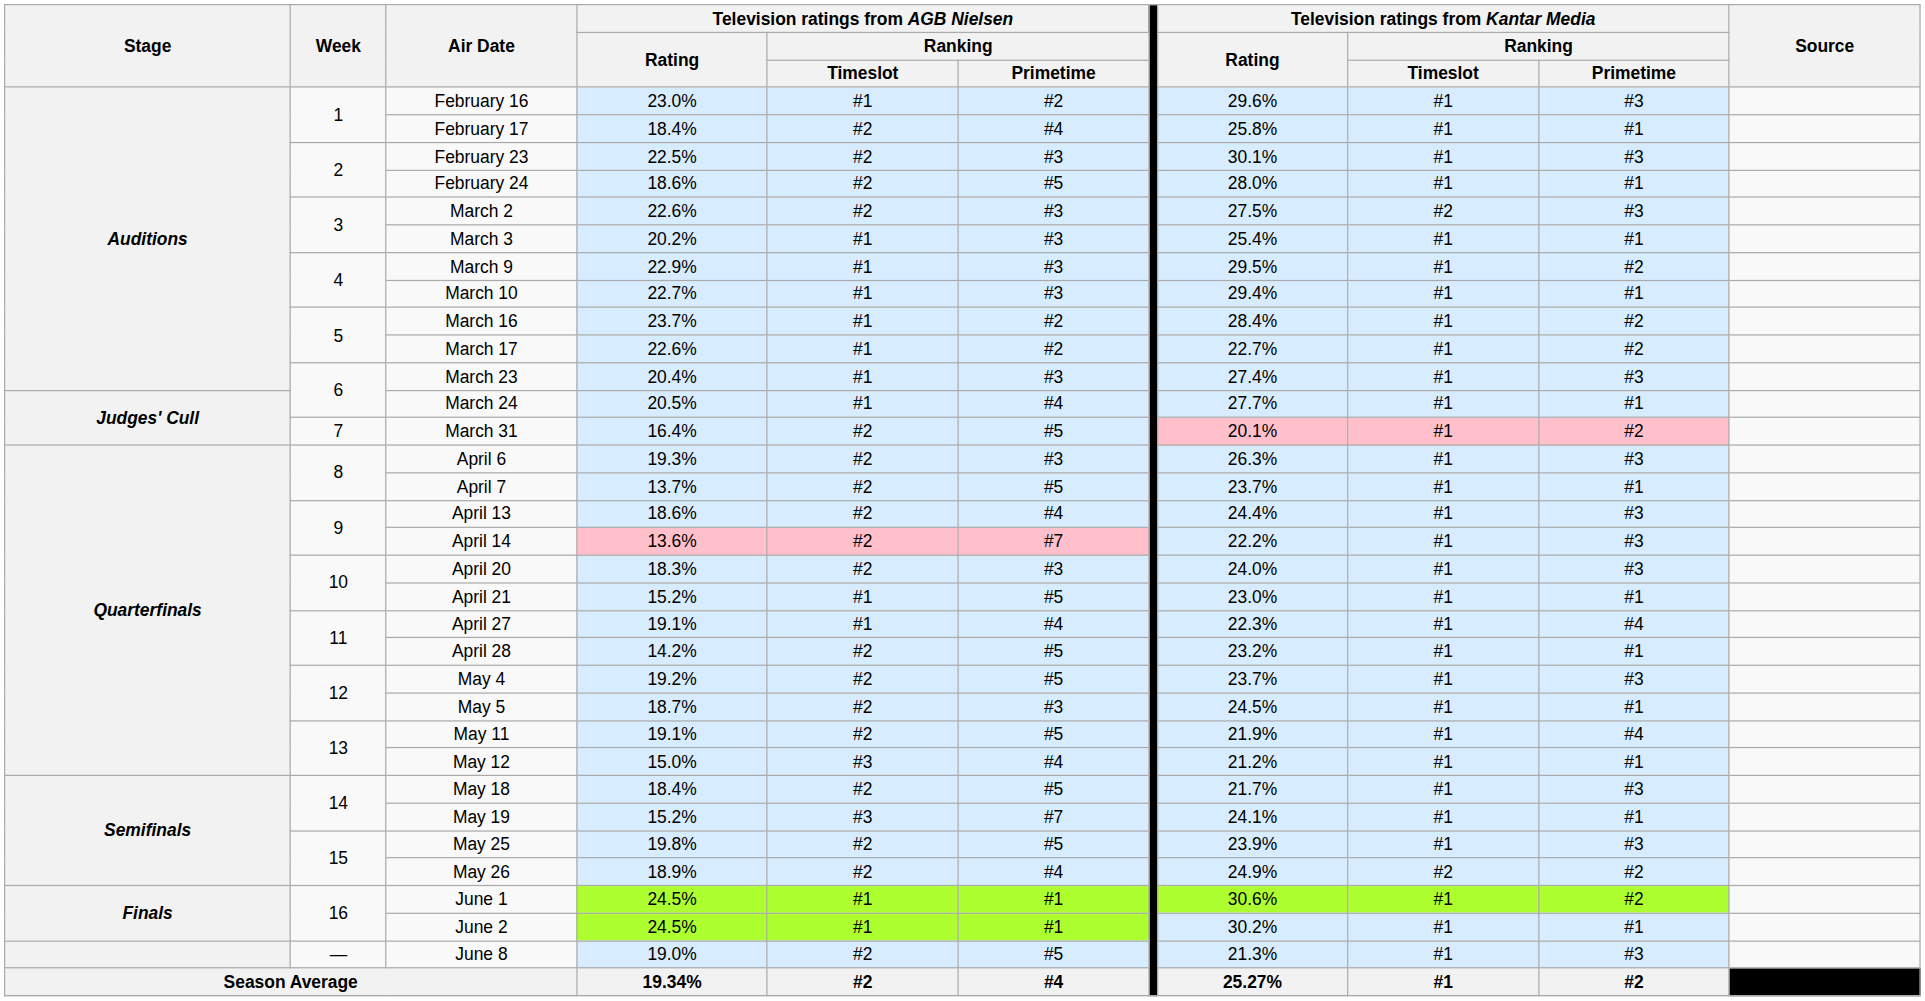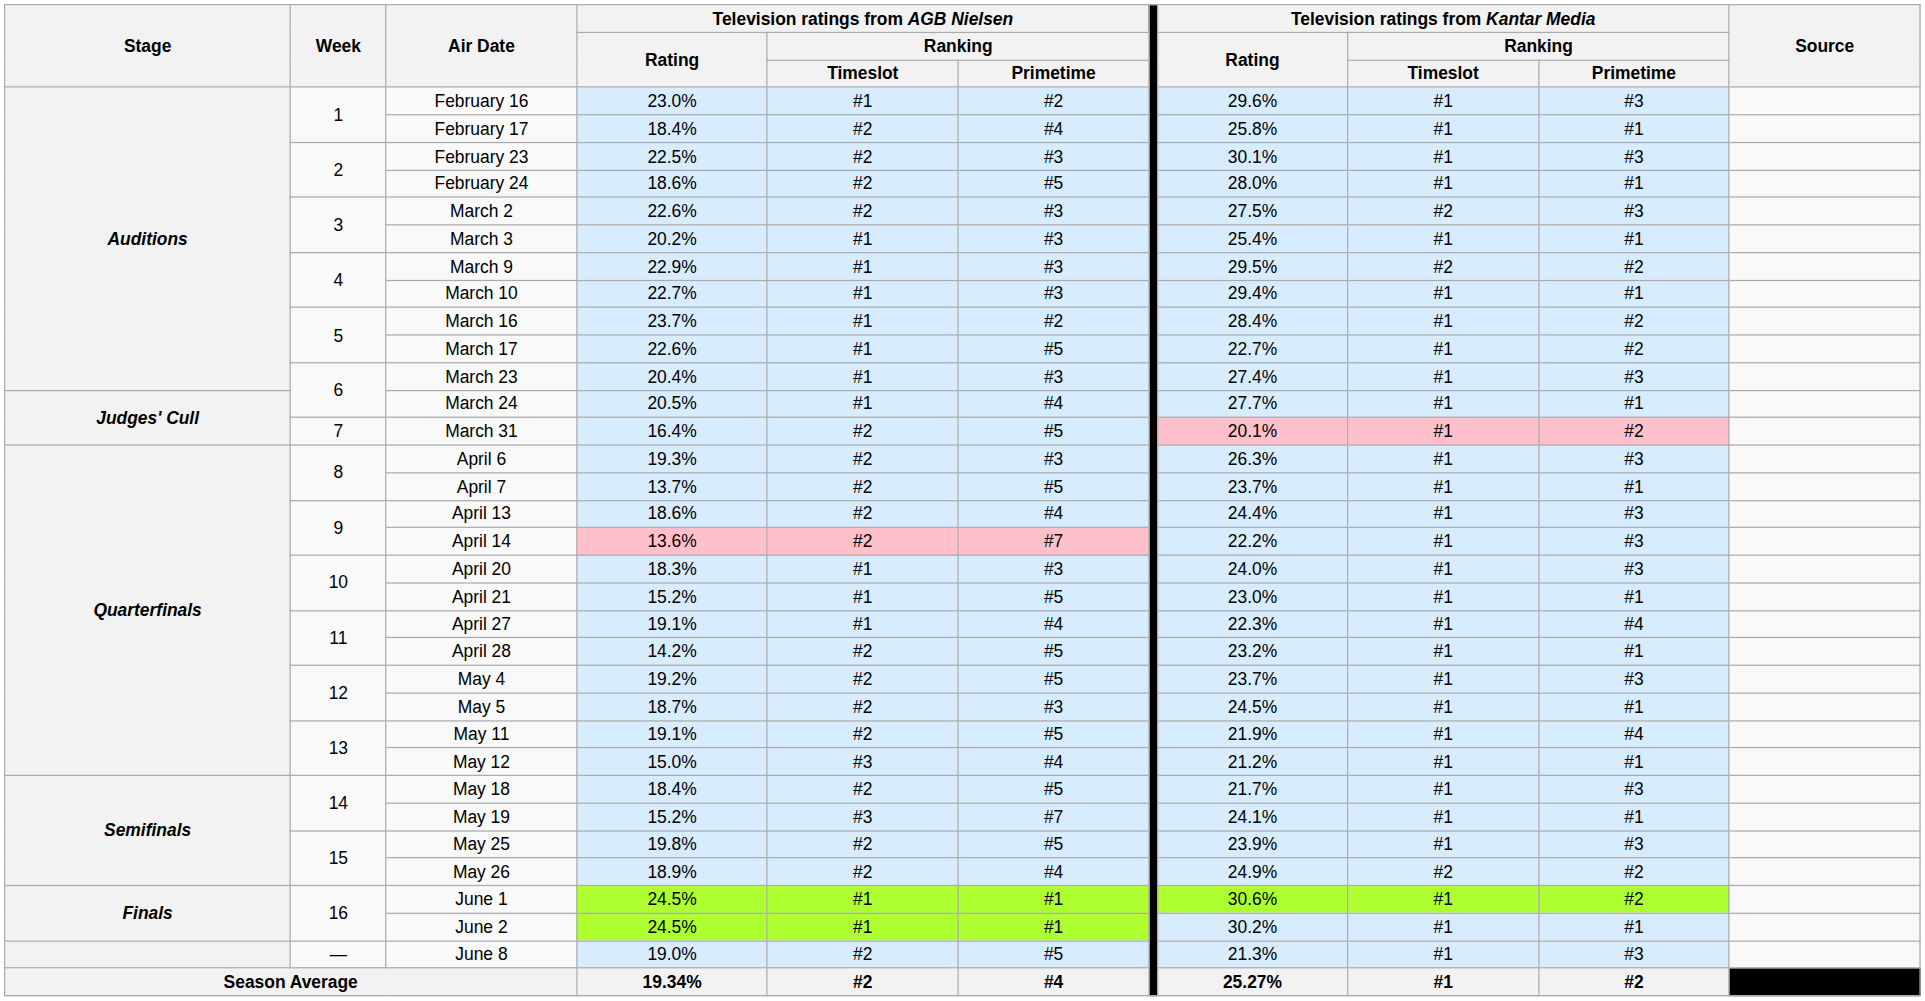 <table class="wikitable" style="text-align:center; font-size:90%; line-height:16px;" width="100%">
 <tr>
 <th scope="col" rowspan="3" width="15%">Stage</th>
 <th scope="col" rowspan="3" width="05%">Week</th>
 <th scope="col" rowspan="3" width="10%">Air Date</th>
 <th scope="col" colspan="3" width="30%">Television ratings from <em>AGB Nielsen</em></th>
 <td style="background:black;" rowspan="36"></td>
 <th scope="col" colspan="3" width="30%">Television ratings from <em>Kantar Media</em></th>
 <th scope="col" rowspan="3" width="10%">Source</th>
 </tr>
 <tr>
 <th scope="col" rowspan="2" width="10%">Rating</th>
 <th scope="col" colspan="2" width="20%">Ranking</th>
 <th scope="col" rowspan="2" width="10%">Rating</th>
 <th scope="col" colspan="2" width="20%">Ranking</th>
 </tr>
 <tr>
 <th scope="col" width="10%">Timeslot</th>
 <th scope="col" width="10%">Primetime</th>
 <th scope="col" width="10%">Timeslot</th>
 <th scope="col" width="10%">Primetime</th>
 </tr>
 <tr>
 <th scope="col" rowspan="11"><em>Auditions</em></th>
 <td scope="row" rowspan="2">1</td>
 <td>February 16</td>
 <td style="background:#D7ECFF;">23.0%</td>
 <td style="background:#D7ECFF;">#1</td>
 <td style="background:#D7ECFF;">#2</td>
 <td style="background:#D7ECFF;">29.6%</td>
 <td style="background:#D7ECFF;">#1</td>
 <td style="background:#D7ECFF;">#3</td>
 <td></td>
 </tr>
 <tr>
 <td scope="row">February 17</td>
 <td style="background:#D7ECFF;">18.4%</td>
 <td style="background:#D7ECFF;">#2</td>
 <td style="background:#D7ECFF;">#4</td>
 <td style="background:#D7ECFF;">25.8%</td>
 <td style="background:#D7ECFF;">#1</td>
 <td style="background:#D7ECFF;">#1</td>
 <td></td>
 </tr>
 <tr>
 <td scope="row" rowspan="2">2</td>
 <td>February 23</td>
 <td style="background:#D7ECFF;">22.5%</td>
 <td style="background:#D7ECFF;">#2</td>
 <td style="background:#D7ECFF;">#3</td>
 <td style="background:#D7ECFF;">30.1%</td>
 <td style="background:#D7ECFF;">#1</td>
 <td style="background:#D7ECFF;">#3</td>
 <td></td>
 </tr>
 <tr>
 <td scope="row">February 24</td>
 <td style="background:#D7ECFF;">18.6%</td>
 <td style="background:#D7ECFF;">#2</td>
 <td style="background:#D7ECFF;">#5</td>
 <td style="background:#D7ECFF;">28.0%</td>
 <td style="background:#D7ECFF;">#1</td>
 <td style="background:#D7ECFF;">#1</td>
 <td></td>
 </tr>
 <tr>
 <td scope="row" rowspan="2">3</td>
 <td>March 2</td>
 <td style="background:#D7ECFF;">22.6%</td>
 <td style="background:#D7ECFF;">#2</td>
 <td style="background:#D7ECFF;">#3</td>
 <td style="background:#D7ECFF;">27.5%</td>
 <td style="background:#D7ECFF;">#2</td>
 <td style="background:#D7ECFF;">#3</td>
 <td></td>
 </tr>
 <tr>
 <td scope="row">March 3</td>
 <td style="background:#D7ECFF;">20.2%</td>
 <td style="background:#D7ECFF;">#1</td>
 <td style="background:#D7ECFF;">#3</td>
 <td style="background:#D7ECFF;">25.4%</td>
 <td style="background:#D7ECFF;">#1</td>
 <td style="background:#D7ECFF;">#1</td>
 <td></td>
 </tr>
 <tr>
 <td scope="row" rowspan="2">4</td>
 <td>March 9</td>
 <td style="background:#D7ECFF;">22.9%</td>
 <td style="background:#D7ECFF;">#1</td>
 <td style="background:#D7ECFF;">#3</td>
 <td style="background:#D7ECFF;">29.5%</td>
-<td style="background:#D7ECFF;">#1</td>
+<td style="background:#D7ECFF;">#2</td>
 <td style="background:#D7ECFF;">#2</td>
 <td></td>
 </tr>
 <tr>
 <td scope="row">March 10</td>
 <td style="background:#D7ECFF;">22.7%</td>
 <td style="background:#D7ECFF;">#1</td>
 <td style="background:#D7ECFF;">#3</td>
 <td style="background:#D7ECFF;">29.4%</td>
 <td style="background:#D7ECFF;">#1</td>
 <td style="background:#D7ECFF;">#1</td>
 <td></td>
 </tr>
 <tr>
 <td scope="row" rowspan="2">5</td>
 <td>March 16</td>
 <td style="background:#D7ECFF;">23.7%</td>
 <td style="background:#D7ECFF;">#1</td>
 <td style="background:#D7ECFF;">#2</td>
 <td style="background:#D7ECFF;">28.4%</td>
 <td style="background:#D7ECFF;">#1</td>
 <td style="background:#D7ECFF;">#2</td>
 <td></td>
 </tr>
 <tr>
 <td scope="row">March 17</td>
 <td style="background:#D7ECFF;">22.6%</td>
 <td style="background:#D7ECFF;">#1</td>
-<td style="background:#D7ECFF;">#2</td>
+<td style="background:#D7ECFF;">#5</td>
 <td style="background:#D7ECFF;">22.7%</td>
 <td style="background:#D7ECFF;">#1</td>
 <td style="background:#D7ECFF;">#2</td>
 <td></td>
 </tr>
 <tr>
 <td scope="row" rowspan="2">6</td>
 <td>March 23</td>
 <td style="background:#D7ECFF;">20.4%</td>
 <td style="background:#D7ECFF;">#1</td>
 <td style="background:#D7ECFF;">#3</td>
 <td style="background:#D7ECFF;">27.4%</td>
 <td style="background:#D7ECFF;">#1</td>
 <td style="background:#D7ECFF;">#3</td>
 <td></td>
 </tr>
 <tr>
 <th scope="col" rowspan="2"><em>Judges' Cull</em></th>
 <td scope="row">March 24</td>
 <td style="background:#D7ECFF;">20.5%</td>
 <td style="background:#D7ECFF;">#1</td>
 <td style="background:#D7ECFF;">#4</td>
 <td style="background:#D7ECFF;">27.7%</td>
 <td style="background:#D7ECFF;">#1</td>
 <td style="background:#D7ECFF;">#1</td>
 <td></td>
 </tr>
 <tr>
 <td scope="row">7</td>
 <td>March 31</td>
 <td style="background:#D7ECFF;">16.4%</td>
 <td style="background:#D7ECFF;">#2</td>
 <td style="background:#D7ECFF;">#5</td>
 <td style="background:#FFC0CB;">20.1%</td>
 <td style="background:#FFC0CB;">#1</td>
 <td style="background:#FFC0CB;">#2</td>
 <td></td>
 </tr>
 <tr>
 <th scope="col" rowspan="12"><em>Quarterfinals</em></th>
 <td scope="row" rowspan="2">8</td>
 <td>April 6</td>
 <td style="background:#D7ECFF;">19.3%</td>
 <td style="background:#D7ECFF;">#2</td>
 <td style="background:#D7ECFF;">#3</td>
 <td style="background:#D7ECFF;">26.3%</td>
 <td style="background:#D7ECFF;">#1</td>
 <td style="background:#D7ECFF;">#3</td>
 <td></td>
 </tr>
 <tr>
 <td scope="row">April 7</td>
 <td style="background:#D7ECFF;">13.7%</td>
 <td style="background:#D7ECFF;">#2</td>
 <td style="background:#D7ECFF;">#5</td>
 <td style="background:#D7ECFF;">23.7%</td>
 <td style="background:#D7ECFF;">#1</td>
 <td style="background:#D7ECFF;">#1</td>
 <td></td>
 </tr>
 <tr>
 <td scope="row" rowspan="2">9</td>
 <td>April 13</td>
 <td style="background:#D7ECFF;">18.6%</td>
 <td style="background:#D7ECFF;">#2</td>
 <td style="background:#D7ECFF;">#4</td>
 <td style="background:#D7ECFF;">24.4%</td>
 <td style="background:#D7ECFF;">#1</td>
 <td style="background:#D7ECFF;">#3</td>
 <td></td>
 </tr>
 <tr>
 <td scope="row">April 14</td>
 <td style="background:#FFC0CB;">13.6%</td>
 <td style="background:#FFC0CB;">#2</td>
 <td style="background:#FFC0CB;">#7</td>
 <td style="background:#D7ECFF;">22.2%</td>
 <td style="background:#D7ECFF;">#1</td>
 <td style="background:#D7ECFF;">#3</td>
 <td></td>
 </tr>
 <tr>
 <td scope="row" rowspan="2">10</td>
 <td>April 20</td>
 <td style="background:#D7ECFF;">18.3%</td>
-<td style="background:#D7ECFF;">#2</td>
+<td style="background:#D7ECFF;">#1</td>
 <td style="background:#D7ECFF;">#3</td>
 <td style="background:#D7ECFF;">24.0%</td>
 <td style="background:#D7ECFF;">#1</td>
 <td style="background:#D7ECFF;">#3</td>
 <td></td>
 </tr>
 <tr>
 <td scope="row">April 21</td>
 <td style="background:#D7ECFF;">15.2%</td>
 <td style="background:#D7ECFF;">#1</td>
 <td style="background:#D7ECFF;">#5</td>
 <td style="background:#D7ECFF;">23.0%</td>
 <td style="background:#D7ECFF;">#1</td>
 <td style="background:#D7ECFF;">#1</td>
 <td></td>
 </tr>
 <tr>
 <td scope="row" rowspan="2">11</td>
 <td>April 27</td>
 <td style="background:#D7ECFF;">19.1%</td>
 <td style="background:#D7ECFF;">#1</td>
 <td style="background:#D7ECFF;">#4</td>
 <td style="background:#D7ECFF;">22.3%</td>
 <td style="background:#D7ECFF;">#1</td>
 <td style="background:#D7ECFF;">#4</td>
 <td></td>
 </tr>
 <tr>
 <td scope="row">April 28</td>
 <td style="background:#D7ECFF;">14.2%</td>
 <td style="background:#D7ECFF;">#2</td>
 <td style="background:#D7ECFF;">#5</td>
 <td style="background:#D7ECFF;">23.2%</td>
 <td style="background:#D7ECFF;">#1</td>
 <td style="background:#D7ECFF;">#1</td>
 <td></td>
 </tr>
 <tr>
 <td scope="row" rowspan="2">12</td>
 <td>May 4</td>
 <td style="background:#D7ECFF;">19.2%</td>
 <td style="background:#D7ECFF;">#2</td>
 <td style="background:#D7ECFF;">#5</td>
 <td style="background:#D7ECFF;">23.7%</td>
 <td style="background:#D7ECFF;">#1</td>
 <td style="background:#D7ECFF;">#3</td>
 <td></td>
 </tr>
 <tr>
 <td scope="row">May 5</td>
 <td style="background:#D7ECFF;">18.7%</td>
 <td style="background:#D7ECFF;">#2</td>
 <td style="background:#D7ECFF;">#3</td>
 <td style="background:#D7ECFF;">24.5%</td>
 <td style="background:#D7ECFF;">#1</td>
 <td style="background:#D7ECFF;">#1</td>
 <td></td>
 </tr>
 <tr>
 <td scope="row" rowspan="2">13</td>
 <td>May 11</td>
 <td style="background:#D7ECFF;">19.1%</td>
 <td style="background:#D7ECFF;">#2</td>
 <td style="background:#D7ECFF;">#5</td>
 <td style="background:#D7ECFF;">21.9%</td>
 <td style="background:#D7ECFF;">#1</td>
 <td style="background:#D7ECFF;">#4</td>
 <td></td>
 </tr>
 <tr>
 <td scope="row">May 12</td>
 <td style="background:#D7ECFF;">15.0%</td>
 <td style="background:#D7ECFF;">#3</td>
 <td style="background:#D7ECFF;">#4</td>
 <td style="background:#D7ECFF;">21.2%</td>
 <td style="background:#D7ECFF;">#1</td>
 <td style="background:#D7ECFF;">#1</td>
 <td></td>
 </tr>
 <tr>
 <th scope="col" rowspan="4"><em>Semifinals</em></th>
 <td scope="row" rowspan="2">14</td>
 <td>May 18</td>
 <td style="background:#D7ECFF;">18.4%</td>
 <td style="background:#D7ECFF;">#2</td>
 <td style="background:#D7ECFF;">#5</td>
 <td style="background:#D7ECFF;">21.7%</td>
 <td style="background:#D7ECFF;">#1</td>
 <td style="background:#D7ECFF;">#3</td>
 <td></td>
 </tr>
 <tr>
 <td scope="row">May 19</td>
 <td style="background:#D7ECFF;">15.2%</td>
 <td style="background:#D7ECFF;">#3</td>
 <td style="background:#D7ECFF;">#7</td>
 <td style="background:#D7ECFF;">24.1%</td>
 <td style="background:#D7ECFF;">#1</td>
 <td style="background:#D7ECFF;">#1</td>
 <td></td>
 </tr>
 <tr>
 <td scope="row" rowspan="2">15</td>
 <td>May 25</td>
 <td style="background:#D7ECFF;">19.8%</td>
 <td style="background:#D7ECFF;">#2</td>
 <td style="background:#D7ECFF;">#5</td>
 <td style="background:#D7ECFF;">23.9%</td>
 <td style="background:#D7ECFF;">#1</td>
 <td style="background:#D7ECFF;">#3</td>
 <td></td>
 </tr>
 <tr>
 <td scope="row">May 26</td>
 <td style="background:#D7ECFF;">18.9%</td>
 <td style="background:#D7ECFF;">#2</td>
 <td style="background:#D7ECFF;">#4</td>
 <td style="background:#D7ECFF;">24.9%</td>
 <td style="background:#D7ECFF;">#2</td>
 <td style="background:#D7ECFF;">#2</td>
 <td></td>
 </tr>
 <tr>
 <th scope="col" rowspan="2"><em>Finals</em></th>
 <td scope="row" rowspan="2">16</td>
 <td>June 1</td>
 <td style="background:#ADFF2F;">24.5%</td>
 <td style="background:#ADFF2F;">#1</td>
 <td style="background:#ADFF2F;">#1</td>
 <td style="background:#ADFF2F;">30.6%</td>
 <td style="background:#ADFF2F;">#1</td>
 <td style="background:#ADFF2F;">#2</td>
 <td></td>
 </tr>
 <tr>
 <td scope="row">June 2</td>
 <td style="background:#ADFF2F;">24.5%</td>
 <td style="background:#ADFF2F;">#1</td>
 <td style="background:#ADFF2F;">#1</td>
 <td style="background:#D7ECFF;">30.2%</td>
 <td style="background:#D7ECFF;">#1</td>
 <td style="background:#D7ECFF;">#1</td>
 <td></td>
 </tr>
 <tr>
 <th scope="col"><em></em></th>
 <td scope="row">—</td>
 <td>June 8</td>
 <td style="background:#D7ECFF;">19.0%</td>
 <td style="background:#D7ECFF;">#2</td>
 <td style="background:#D7ECFF;">#5</td>
 <td style="background:#D7ECFF;">21.3%</td>
 <td style="background:#D7ECFF;">#1</td>
 <td style="background:#D7ECFF;">#3</td>
 <td></td>
 </tr>
 <tr>
 <th scope="col" colspan="3">Season Average</th>
 <th>19.34%</th>
 <th>#2</th>
 <th>#4</th>
 <th>25.27%</th>
 <th>#1</th>
 <th>#2</th>
 <td scope="row" style="background:black"></td>
 </tr>
 <tr>
 </tr>
 </table>
